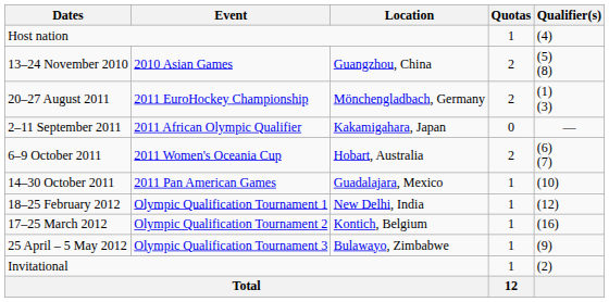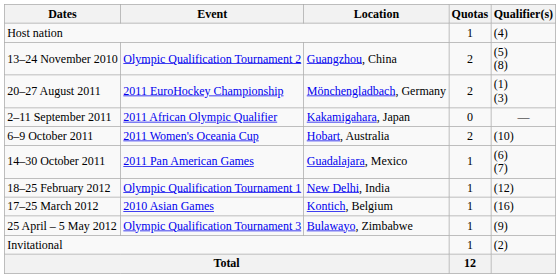 <table class=wikitable>
 <tr>
 <th>Dates</th>
 <th>Event</th>
 <th>Location</th>
 <th>Quotas</th>
 <th>Qualifier(s)</th>
 </tr>
 <tr>
 <td colspan=3>Host nation</td>
 <td align=center>1</td>
 <td> (4)</td>
 </tr>
 <tr>
 <td>13–24 November 2010</td>
-<td><a href='#'>2010 Asian Games</a></td>
+<td><a href='#'>Olympic Qualification Tournament 2</a></td>
 <td><a href='#'>Guangzhou</a>, China</td>
 <td align=center>2</td>
 <td> (5)<br> (8)</td>
 </tr>
 <tr>
 <td>20–27 August 2011</td>
 <td><a href='#'>2011 EuroHockey Championship</a></td>
 <td><a href='#'>Mönchengladbach</a>, Germany</td>
 <td align=center>2</td>
 <td> (1)<br> (3)</td>
 </tr>
 <tr>
 <td>2–11 September 2011</td>
 <td><a href='#'>2011 African Olympic Qualifier</a></td>
 <td><a href='#'>Kakamigahara</a>, Japan</td>
 <td align=center>0</td>
 <td align=center>—</td>
 </tr>
 <tr>
 <td>6–9 October 2011</td>
 <td><a href='#'>2011 Women's Oceania Cup</a></td>
 <td><a href='#'>Hobart</a>, Australia</td>
 <td align=center>2</td>
-<td> (6)<br> (7)</td>
+<td> (10)</td>
 </tr>
 <tr>
 <td>14–30 October 2011</td>
 <td><a href='#'>2011 Pan American Games</a></td>
 <td><a href='#'>Guadalajara</a>, Mexico</td>
 <td align=center>1</td>
-<td> (10)</td>
+<td> (6)<br> (7)</td>
 </tr>
 <tr>
 <td>18–25 February 2012</td>
 <td><a href='#'>Olympic Qualification Tournament 1</a></td>
 <td><a href='#'>New Delhi</a>, India</td>
 <td align=center>1</td>
 <td> (12)</td>
 </tr>
 <tr>
 <td>17–25 March 2012</td>
-<td><a href='#'>Olympic Qualification Tournament 2</a></td>
+<td><a href='#'>2010 Asian Games</a></td>
 <td><a href='#'>Kontich</a>, Belgium</td>
 <td align=center>1</td>
 <td> (16)</td>
 </tr>
 <tr>
 <td>25 April – 5 May 2012</td>
 <td><a href='#'>Olympic Qualification Tournament 3</a></td>
 <td><a href='#'>Bulawayo</a>, Zimbabwe</td>
 <td align=center>1</td>
 <td> (9)</td>
 </tr>
 <tr>
 <td colspan=3>Invitational</td>
 <td align=center>1</td>
 <td> (2)</td>
 </tr>
 <tr>
 <th colspan=3>Total</th>
 <th>12</th>
 <th></th>
 </tr>
 </table>
